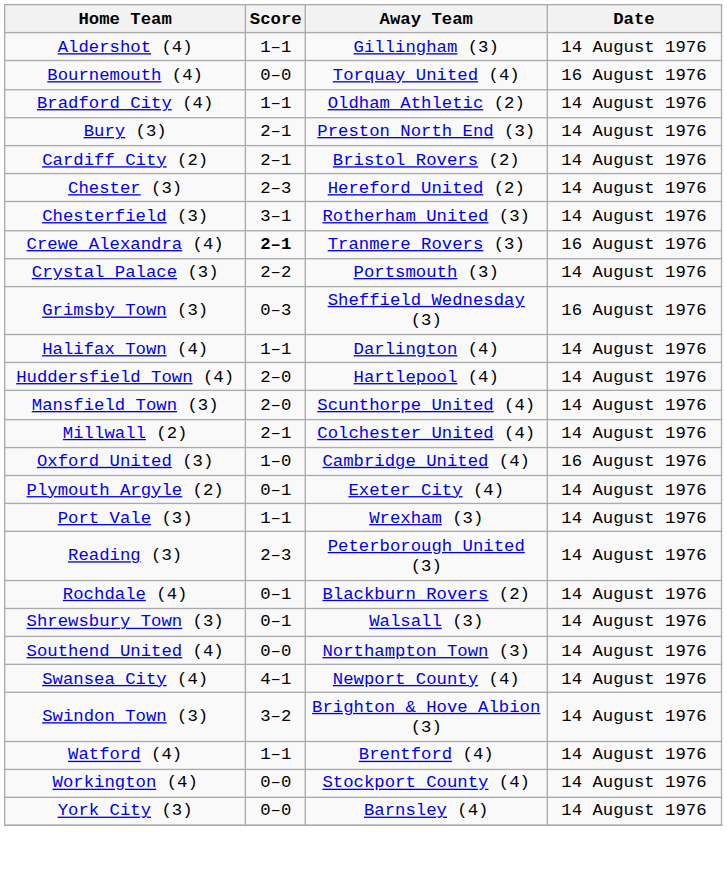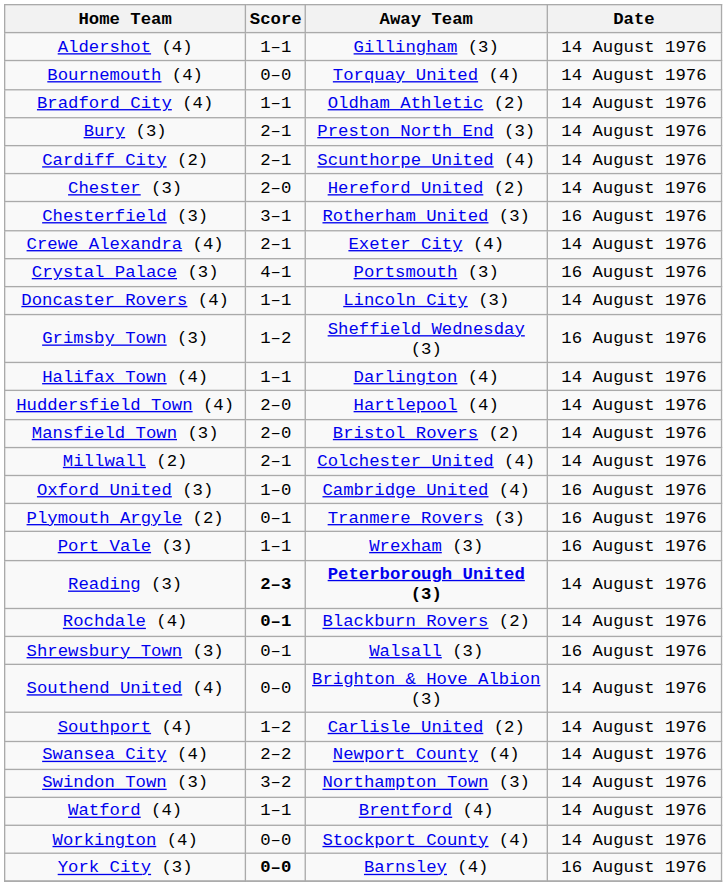 <table class="wikitable" style="text-align:center;">
 <tr>
 <th width=175>Home Team</th>
 <th width=20>Score</th>
 <th width=175>Away Team</th>
 <th width= 125>Date</th>
 </tr>
 <tr>
 <td><a href='#'>Aldershot</a> (4)</td>
 <td>1–1</td>
 <td><a href='#'>Gillingham</a> (3)</td>
 <td>14 August 1976</td>
 </tr>
 <tr>
 <td><a href='#'>Bournemouth</a> (4)</td>
 <td>0–0</td>
 <td><a href='#'>Torquay United</a> (4)</td>
-<td>16 August 1976</td>
+<td>14 August 1976</td>
 </tr>
 <tr>
 <td><a href='#'>Bradford City</a> (4)</td>
 <td>1–1</td>
 <td><a href='#'>Oldham Athletic</a> (2)</td>
 <td>14 August 1976</td>
 </tr>
 <tr>
 <td><a href='#'>Bury</a> (3)</td>
 <td>2–1</td>
 <td><a href='#'>Preston North End</a> (3)</td>
 <td>14 August 1976</td>
 </tr>
 <tr>
 <td><a href='#'>Cardiff City</a> (2)</td>
 <td>2–1</td>
-<td><a href='#'>Bristol Rovers</a> (2)</td>
+<td><a href='#'>Scunthorpe United</a> (4)</td>
 <td>14 August 1976</td>
 </tr>
 <tr>
 <td><a href='#'>Chester</a> (3)</td>
-<td>2–3</td>
+<td>2–0</td>
 <td><a href='#'>Hereford United</a> (2)</td>
 <td>14 August 1976</td>
 </tr>
 <tr>
 <td><a href='#'>Chesterfield</a> (3)</td>
 <td>3–1</td>
 <td><a href='#'>Rotherham United</a> (3)</td>
+<td>16 August 1976</td>
+</tr>
+<tr>
+<td><a href='#'>Crewe Alexandra</a> (4)</td>
+<td>2–1</td>
+<td><a href='#'>Exeter City</a> (4)</td>
 <td>14 August 1976</td>
 </tr>
 <tr>
-<td><a href='#'>Crewe Alexandra</a> (4)</td>
-<td><strong>2–1</strong></td>
-<td><a href='#'>Tranmere Rovers</a> (3)</td>
+<td><a href='#'>Crystal Palace</a> (3)</td>
+<td>4–1</td>
+<td><a href='#'>Portsmouth</a> (3)</td>
 <td>16 August 1976</td>
 </tr>
 <tr>
-<td><a href='#'>Crystal Palace</a> (3)</td>
-<td>2–2</td>
-<td><a href='#'>Portsmouth</a> (3)</td>
+<td><a href='#'>Doncaster Rovers</a> (4)</td>
+<td>1–1</td>
+<td><a href='#'>Lincoln City</a> (3)</td>
 <td>14 August 1976</td>
 </tr>
 <tr>
 <td><a href='#'>Grimsby Town</a> (3)</td>
-<td>0–3</td>
+<td>1–2</td>
 <td><a href='#'>Sheffield Wednesday</a> (3)</td>
 <td>16 August 1976</td>
 </tr>
 <tr>
 <td><a href='#'>Halifax Town</a> (4)</td>
 <td>1–1</td>
 <td><a href='#'>Darlington</a> (4)</td>
 <td>14 August 1976</td>
 </tr>
 <tr>
 <td><a href='#'>Huddersfield Town</a> (4)</td>
 <td>2–0</td>
 <td><a href='#'>Hartlepool</a> (4)</td>
 <td>14 August 1976</td>
 </tr>
 <tr>
 <td><a href='#'>Mansfield Town</a> (3)</td>
 <td>2–0</td>
-<td><a href='#'>Scunthorpe United</a> (4)</td>
+<td><a href='#'>Bristol Rovers</a> (2)</td>
 <td>14 August 1976</td>
 </tr>
 <tr>
 <td><a href='#'>Millwall</a> (2)</td>
 <td>2–1</td>
 <td><a href='#'>Colchester United</a> (4)</td>
 <td>14 August 1976</td>
 </tr>
 <tr>
 <td><a href='#'>Oxford United</a> (3)</td>
 <td>1–0</td>
 <td><a href='#'>Cambridge United</a> (4)</td>
 <td>16 August 1976</td>
 </tr>
 <tr>
 <td><a href='#'>Plymouth Argyle</a> (2)</td>
 <td>0–1</td>
-<td><a href='#'>Exeter City</a> (4)</td>
-<td>14 August 1976</td>
+<td><a href='#'>Tranmere Rovers</a> (3)</td>
+<td>16 August 1976</td>
 </tr>
 <tr>
 <td><a href='#'>Port Vale</a> (3)</td>
 <td>1–1</td>
 <td><a href='#'>Wrexham</a> (3)</td>
-<td>14 August 1976</td>
+<td>16 August 1976</td>
 </tr>
 <tr>
 <td><a href='#'>Reading</a> (3)</td>
-<td>2–3</td>
-<td><a href='#'>Peterborough United</a> (3)</td>
+<td><strong>2–3</strong></td>
+<td><strong><a href='#'>Peterborough United</a> (3)</strong></td>
 <td>14 August 1976</td>
 </tr>
 <tr>
 <td><a href='#'>Rochdale</a> (4)</td>
-<td>0–1</td>
+<td><strong>0–1</strong></td>
 <td><a href='#'>Blackburn Rovers</a> (2)</td>
 <td>14 August 1976</td>
 </tr>
 <tr>
 <td><a href='#'>Shrewsbury Town</a> (3)</td>
 <td>0–1</td>
 <td><a href='#'>Walsall</a> (3)</td>
-<td>14 August 1976</td>
+<td>16 August 1976</td>
 </tr>
 <tr>
 <td><a href='#'>Southend United</a> (4)</td>
 <td>0–0</td>
-<td><a href='#'>Northampton Town</a> (3)</td>
+<td><a href='#'>Brighton & Hove Albion</a> (3)</td>
+<td>14 August 1976</td>
+</tr>
+<tr>
+<td><a href='#'>Southport</a> (4)</td>
+<td>1–2</td>
+<td><a href='#'>Carlisle United</a> (2)</td>
 <td>14 August 1976</td>
 </tr>
 <tr>
 <td><a href='#'>Swansea City</a> (4)</td>
-<td>4–1</td>
+<td>2–2</td>
 <td><a href='#'>Newport County</a> (4)</td>
 <td>14 August 1976</td>
 </tr>
 <tr>
 <td><a href='#'>Swindon Town</a> (3)</td>
 <td>3–2</td>
-<td><a href='#'>Brighton & Hove Albion</a> (3)</td>
+<td><a href='#'>Northampton Town</a> (3)</td>
 <td>14 August 1976</td>
 </tr>
 <tr>
 <td><a href='#'>Watford</a> (4)</td>
 <td>1–1</td>
 <td><a href='#'>Brentford</a> (4)</td>
 <td>14 August 1976</td>
 </tr>
 <tr>
 <td><a href='#'>Workington</a> (4)</td>
 <td>0–0</td>
 <td><a href='#'>Stockport County</a> (4)</td>
 <td>14 August 1976</td>
 </tr>
 <tr>
 <td><a href='#'>York City</a> (3)</td>
-<td>0–0</td>
+<td><strong>0–0</strong></td>
 <td><a href='#'>Barnsley</a> (4)</td>
-<td>14 August 1976</td>
+<td>16 August 1976</td>
 </tr>
 <tr>
 </tr>
 </table>
